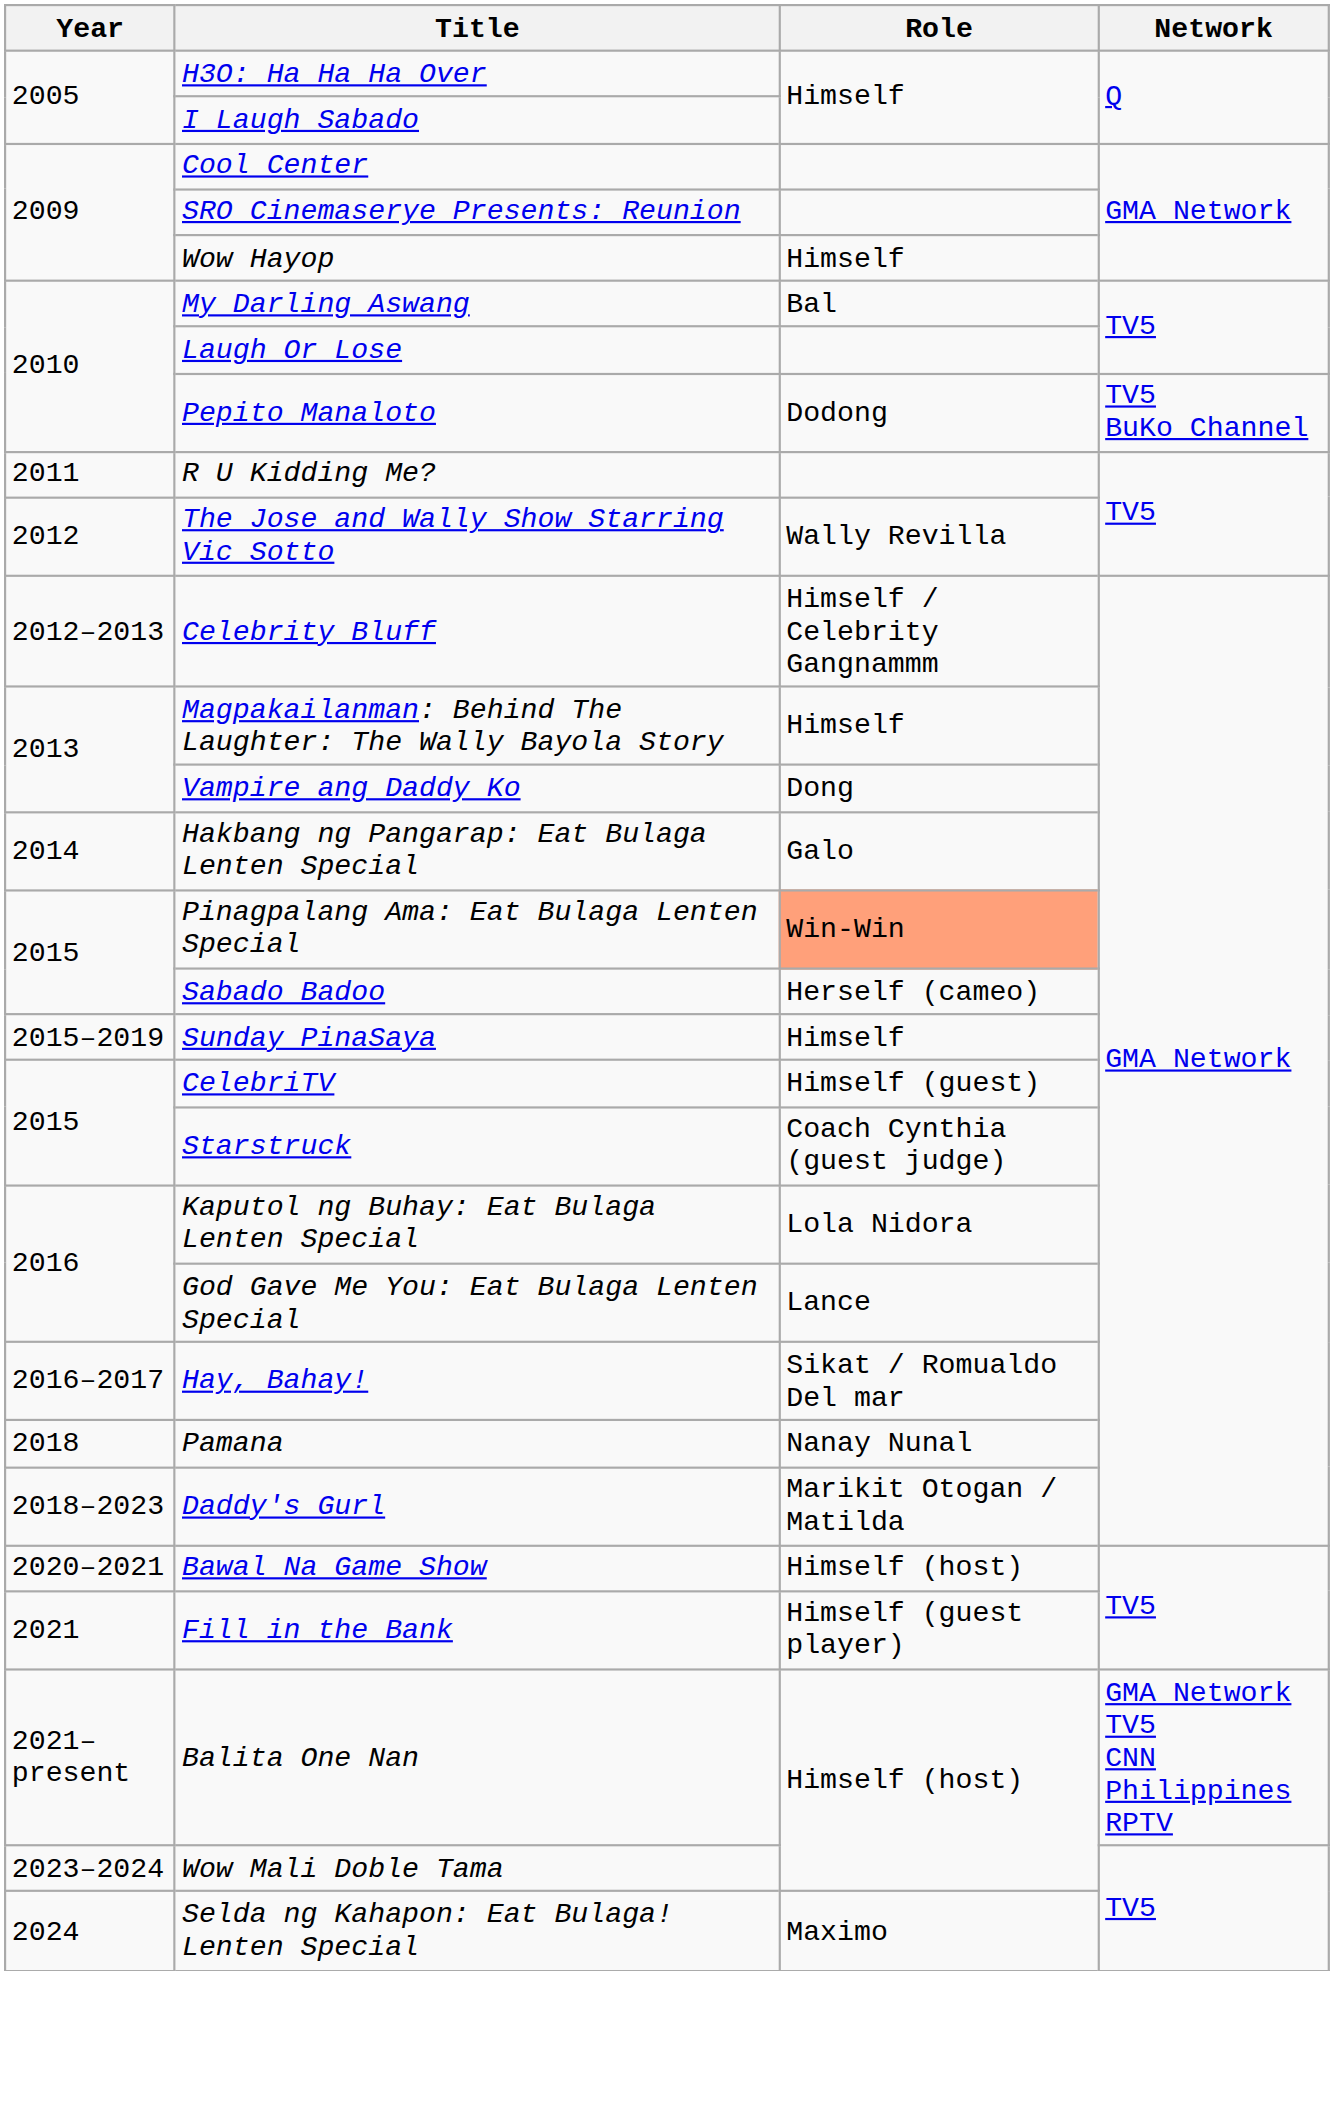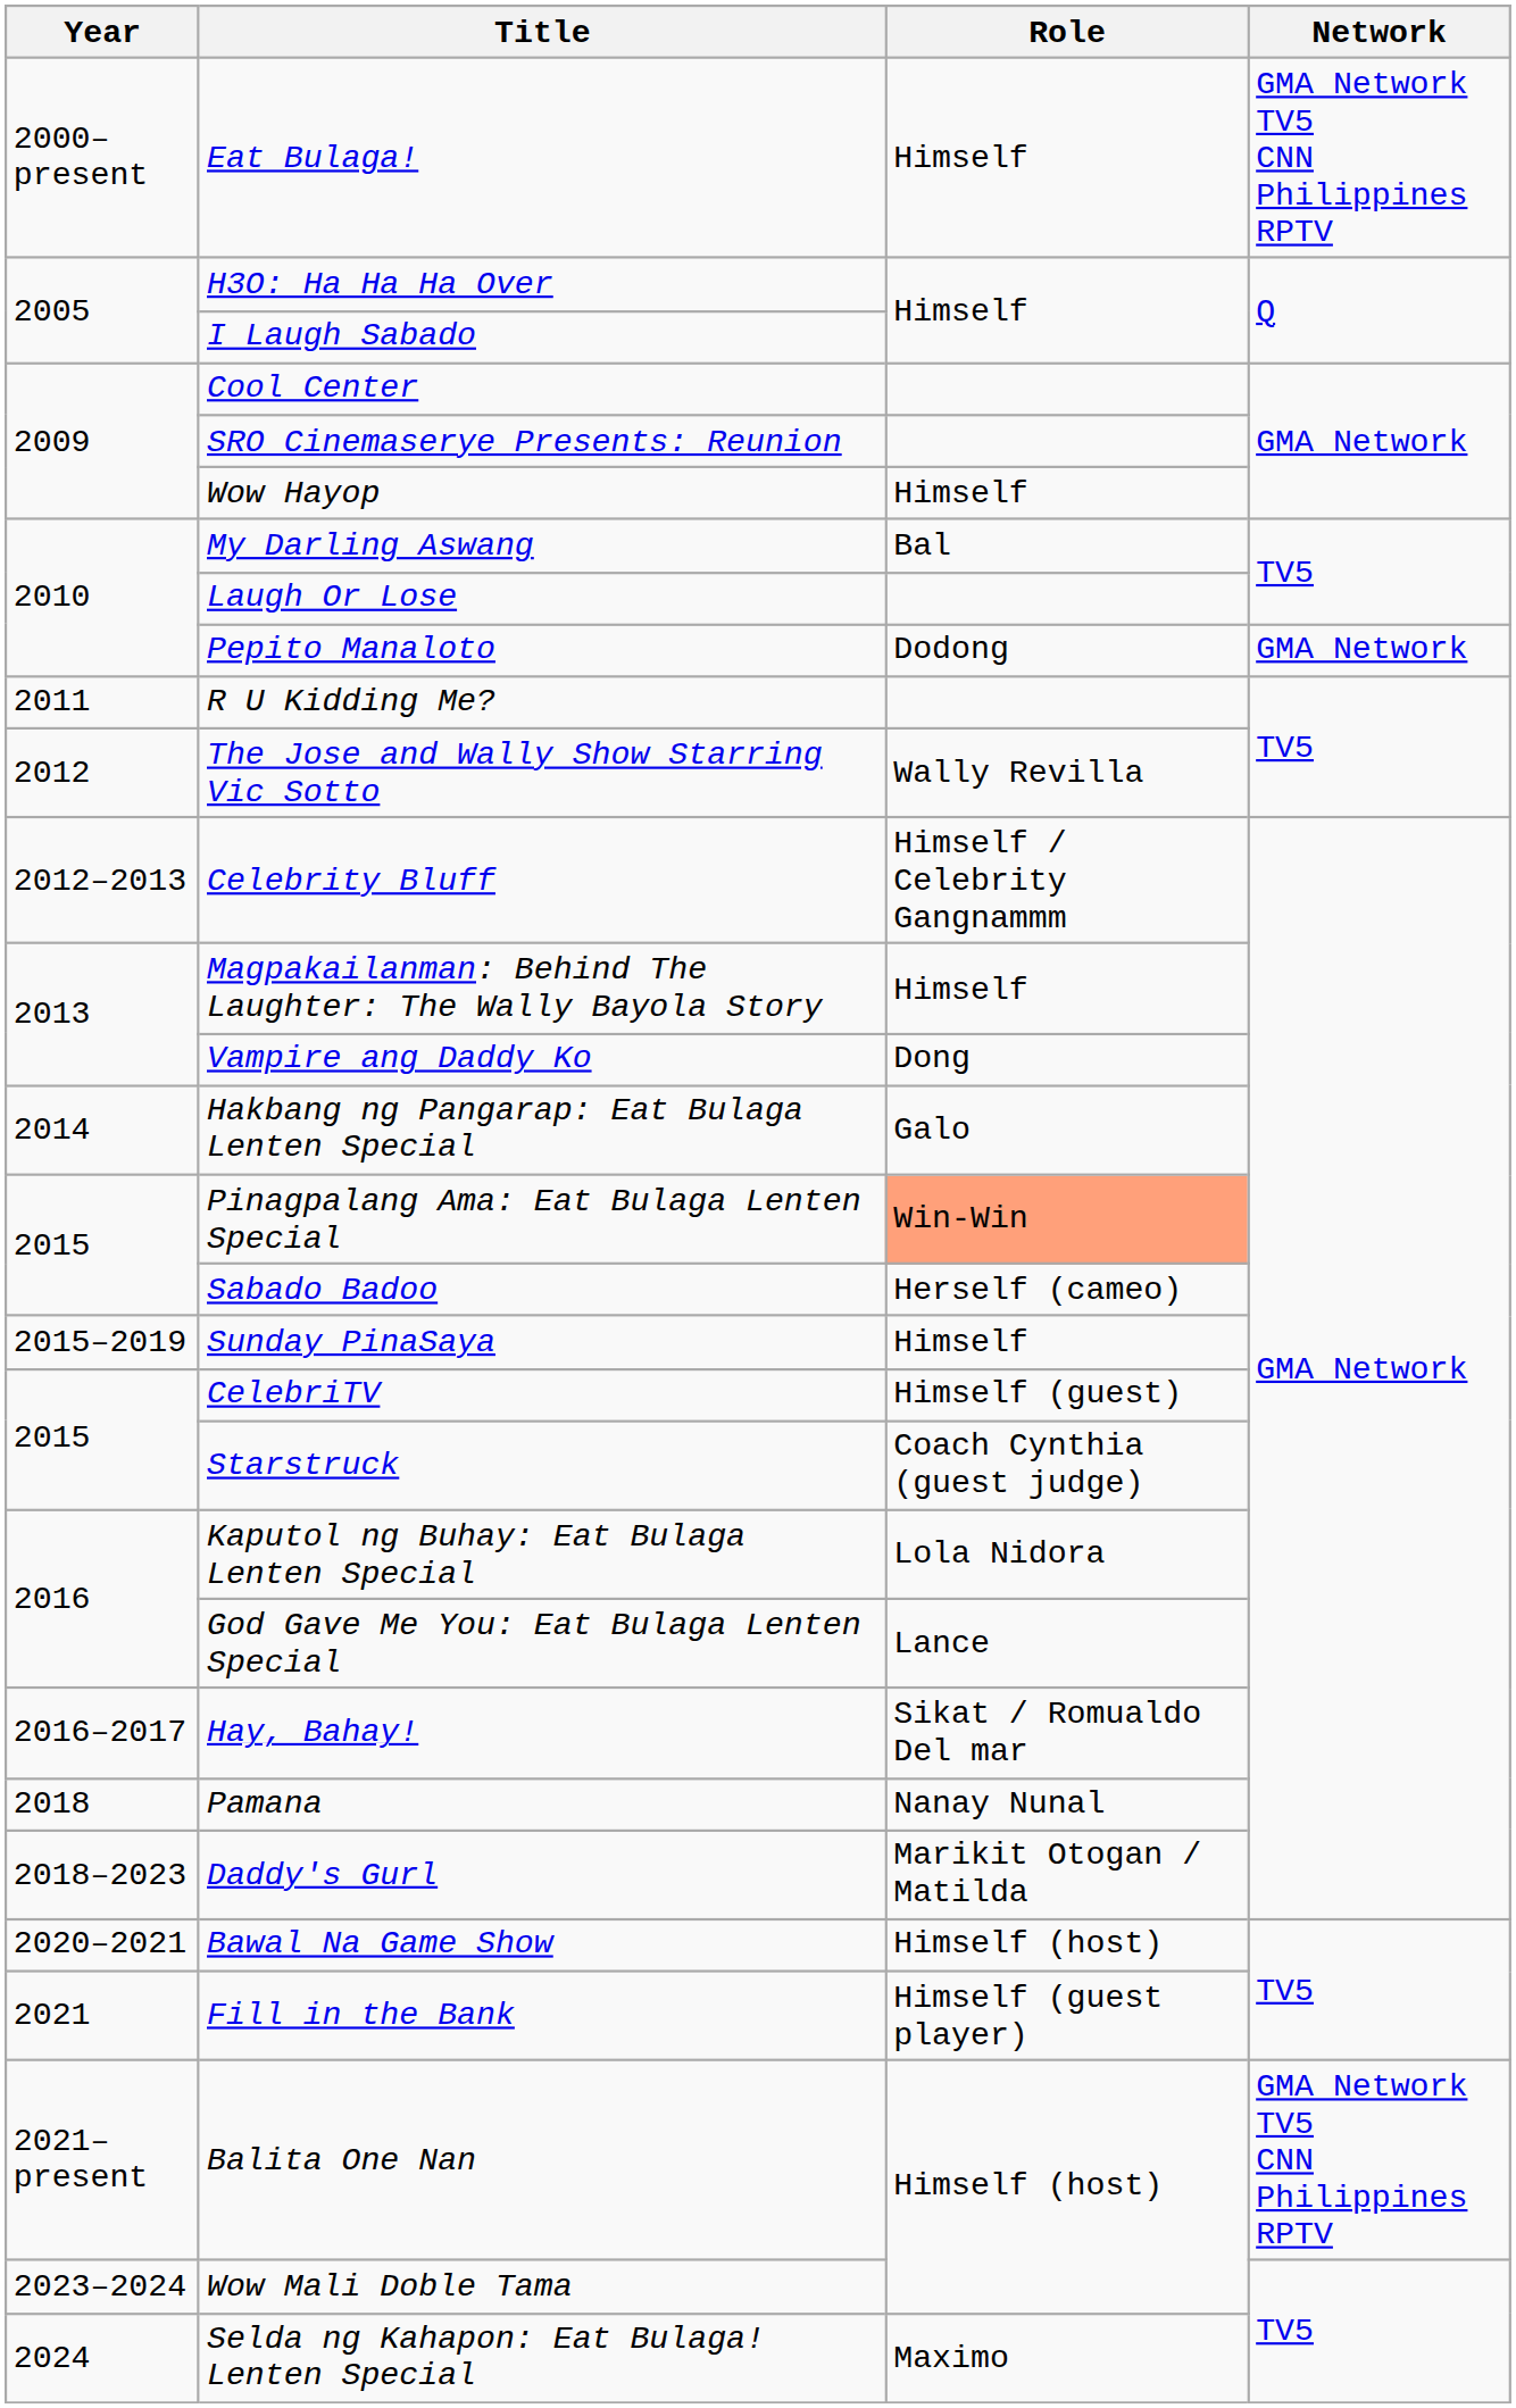 <table class="wikitable">
 <tr>
 <th>Year</th>
 <th>Title</th>
 <th>Role</th>
 <th>Network</th>
+</tr>
+<tr>
+<td>2000–present</td>
+<td><em><a href='#'>Eat Bulaga!</a></em></td>
+<td>Himself</td>
+<td><a href='#'>GMA Network</a><br><a href='#'>TV5</a><br><a href='#'>CNN Philippines</a><br><a href='#'>RPTV</a></td>
 </tr>
 <tr>
 <td rowspan="2">2005</td>
 <td><em><a href='#'>H3O: Ha Ha Ha Over</a></em></td>
 <td rowspan="2">Himself</td>
 <td rowspan=2><a href='#'>Q</a></td>
 </tr>
 <tr>
 <td><em><a href='#'>I Laugh Sabado</a></em></td>
 </tr>
 <tr>
 <td rowspan="3">2009</td>
 <td><em><a href='#'>Cool Center</a></em></td>
 <td></td>
 <td rowspan=3><a href='#'>GMA Network</a></td>
 </tr>
 <tr>
 <td><em><a href='#'>SRO Cinemaserye Presents: Reunion</a></em></td>
 <td></td>
 </tr>
 <tr>
 <td><em>Wow Hayop</em></td>
 <td>Himself</td>
 </tr>
 <tr>
 <td rowspan=3>2010</td>
 <td><em><a href='#'>My Darling Aswang</a></em></td>
 <td>Bal</td>
 <td rowspan=2><a href='#'>TV5</a></td>
 </tr>
 <tr>
 <td><em><a href='#'>Laugh Or Lose</a></em></td>
 <td></td>
 </tr>
 <tr>
 <td><em><a href='#'>Pepito Manaloto</a></em></td>
 <td>Dodong</td>
-<td rowspan="1"><a href='#'>TV5</a> <br> <a href='#'>BuKo Channel</a></td>
+<td><a href='#'>GMA Network</a></td>
 </tr>
 <tr>
 <td>2011</td>
 <td><em>R U Kidding Me?</em></td>
 <td></td>
 <td rowspan=2><a href='#'>TV5</a></td>
 </tr>
 <tr>
 <td>2012</td>
 <td><em><a href='#'>The Jose and Wally Show Starring Vic Sotto</a></em></td>
 <td>Wally Revilla</td>
 </tr>
 <tr>
 <td>2012–2013</td>
 <td><em><a href='#'>Celebrity Bluff</a></em></td>
 <td>Himself / Celebrity Gangnammm</td>
 <td rowspan=14><a href='#'>GMA Network</a></td>
 </tr>
 <tr>
 <td rowspan="2">2013</td>
 <td><em><a href='#'>Magpakailanman</a>: Behind The Laughter: The Wally Bayola Story</em></td>
 <td>Himself</td>
 </tr>
 <tr>
 <td><em><a href='#'>Vampire ang Daddy Ko</a></em></td>
 <td>Dong</td>
 </tr>
 <tr>
 <td>2014</td>
 <td><em>Hakbang ng Pangarap: Eat Bulaga Lenten Special</em></td>
 <td>Galo</td>
 </tr>
 <tr>
 <td rowspan="2">2015</td>
 <td><em>Pinagpalang Ama: Eat Bulaga Lenten Special</em></td>
 <td style="background: lightsalmon;">Win-Win</td>
 </tr>
 <tr>
 <td><em><a href='#'>Sabado Badoo</a></em></td>
 <td>Herself (cameo)</td>
 </tr>
 <tr>
 <td>2015–2019</td>
 <td><em><a href='#'>Sunday PinaSaya</a></em></td>
 <td>Himself</td>
 </tr>
 <tr>
 <td rowspan="2">2015</td>
 <td><em><a href='#'>CelebriTV</a></em></td>
 <td>Himself (guest)</td>
 </tr>
 <tr>
 <td><em><a href='#'>Starstruck</a></em></td>
 <td>Coach Cynthia (guest judge)</td>
 </tr>
 <tr>
 <td rowspan="2">2016</td>
 <td><em>Kaputol ng Buhay: Eat Bulaga Lenten Special</em></td>
 <td>Lola Nidora</td>
 </tr>
 <tr>
 <td><em>God Gave Me You: Eat Bulaga Lenten Special</em></td>
 <td>Lance</td>
 </tr>
 <tr>
 <td>2016–2017</td>
 <td><em><a href='#'>Hay, Bahay!</a></em></td>
 <td>Sikat / Romualdo Del mar</td>
 </tr>
 <tr>
 <td>2018</td>
 <td><em>Pamana</em></td>
 <td>Nanay Nunal</td>
 </tr>
 <tr>
 <td>2018–2023</td>
 <td><em><a href='#'>Daddy's Gurl</a></em></td>
 <td>Marikit Otogan / Matilda</td>
 </tr>
 <tr>
 <td>2020–2021</td>
 <td><em><a href='#'>Bawal Na Game Show</a></em></td>
 <td>Himself (host)</td>
 <td rowspan="2"><a href='#'>TV5</a></td>
 </tr>
 <tr>
 <td>2021</td>
 <td><em><a href='#'>Fill in the Bank</a></em></td>
 <td>Himself (guest player)</td>
 </tr>
 <tr>
 <td>2021–present</td>
 <td><em>Balita One Nan</em></td>
 <td rowspan="2">Himself (host)</td>
 <td><a href='#'>GMA Network</a><br><a href='#'>TV5</a><br><a href='#'>CNN Philippines</a><br><a href='#'>RPTV</a></td>
 </tr>
 <tr>
 <td>2023–2024</td>
 <td><em>Wow Mali Doble Tama</em></td>
 <td rowspan="2"><a href='#'>TV5</a></td>
 </tr>
 <tr>
 <td>2024</td>
 <td><em>Selda ng Kahapon: Eat Bulaga! Lenten Special</em></td>
 <td>Maximo</td>
 </tr>
 </table>
